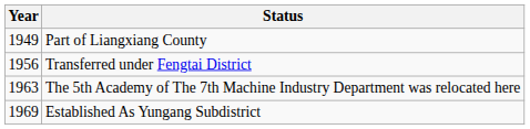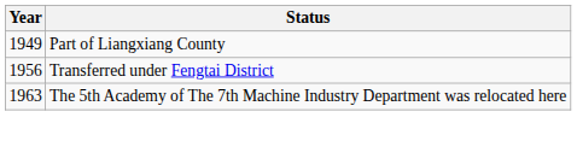 <table class="wikitable">
 <tr>
 <th>Year</th>
 <th>Status</th>
 </tr>
 <tr>
 <td>1949</td>
 <td>Part of Liangxiang County</td>
 </tr>
 <tr>
 <td>1956</td>
 <td>Transferred under <a href='#'>Fengtai District</a></td>
 </tr>
 <tr>
 <td>1963</td>
 <td>The 5th Academy of The 7th Machine Industry Department was relocated here</td>
 </tr>
-<tr>
-<td>1969</td>
-<td>Established As Yungang Subdistrict</td>
-</tr>
 </table>
